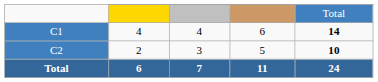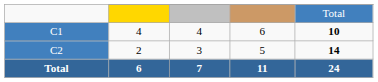 <table class="wikitable"  style="font-size:95%; text-align:center; border:gray solid 1px; width:40%;">
 <tr>
 <td rowspan="2" style="width:3%;"></td>
 </tr>
 <tr>
 <td style="width:2%;" bgcolor=gold></td>
 <td style="width:2%;" bgcolor=silver></td>
 <td style="width:2%;" bgcolor=cc9966></td>
 <td style="width:2%; background-color:#4180be; color:white;">Total</td>
 </tr>
 <tr>
 <td style="background-color:#4180be; color:white;">C1</td>
 <td>4</td>
 <td>4</td>
 <td>6</td>
-<td><strong>14</strong></td>
+<td><strong>10</strong></td>
 </tr>
 <tr>
 <td style="background-color:#4180be; color:white;">C2</td>
 <td>2</td>
 <td>3</td>
 <td>5</td>
-<td><strong>10</strong></td>
+<td><strong>14</strong></td>
 </tr>
 <tr style="background:#369; color:white;">
 <td><strong>Total</strong></td>
 <td><strong>6</strong></td>
 <td><strong>7</strong></td>
 <td><strong>11</strong></td>
 <td><strong>24</strong></td>
 </tr>
 </table>
